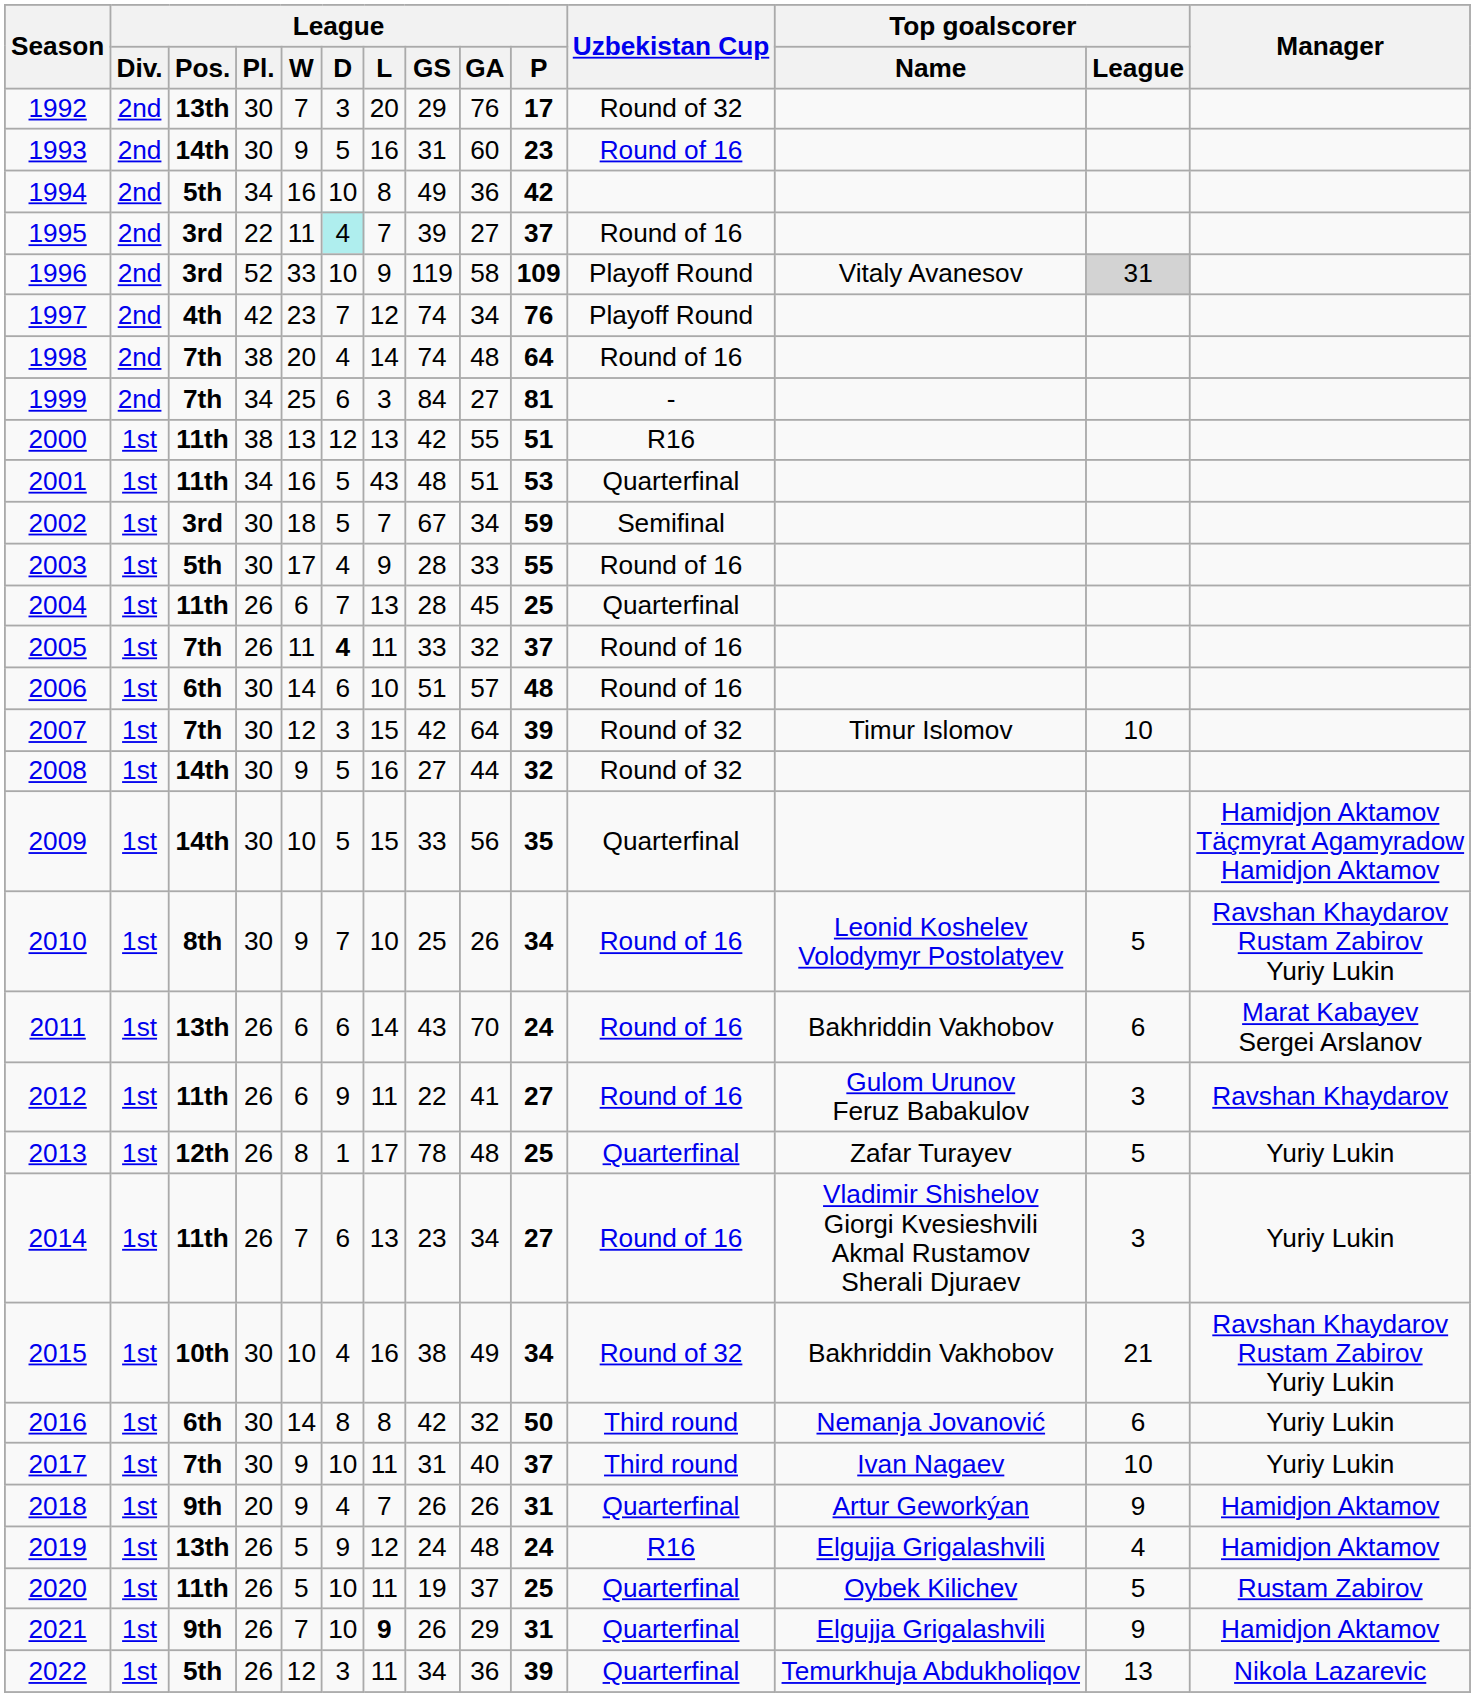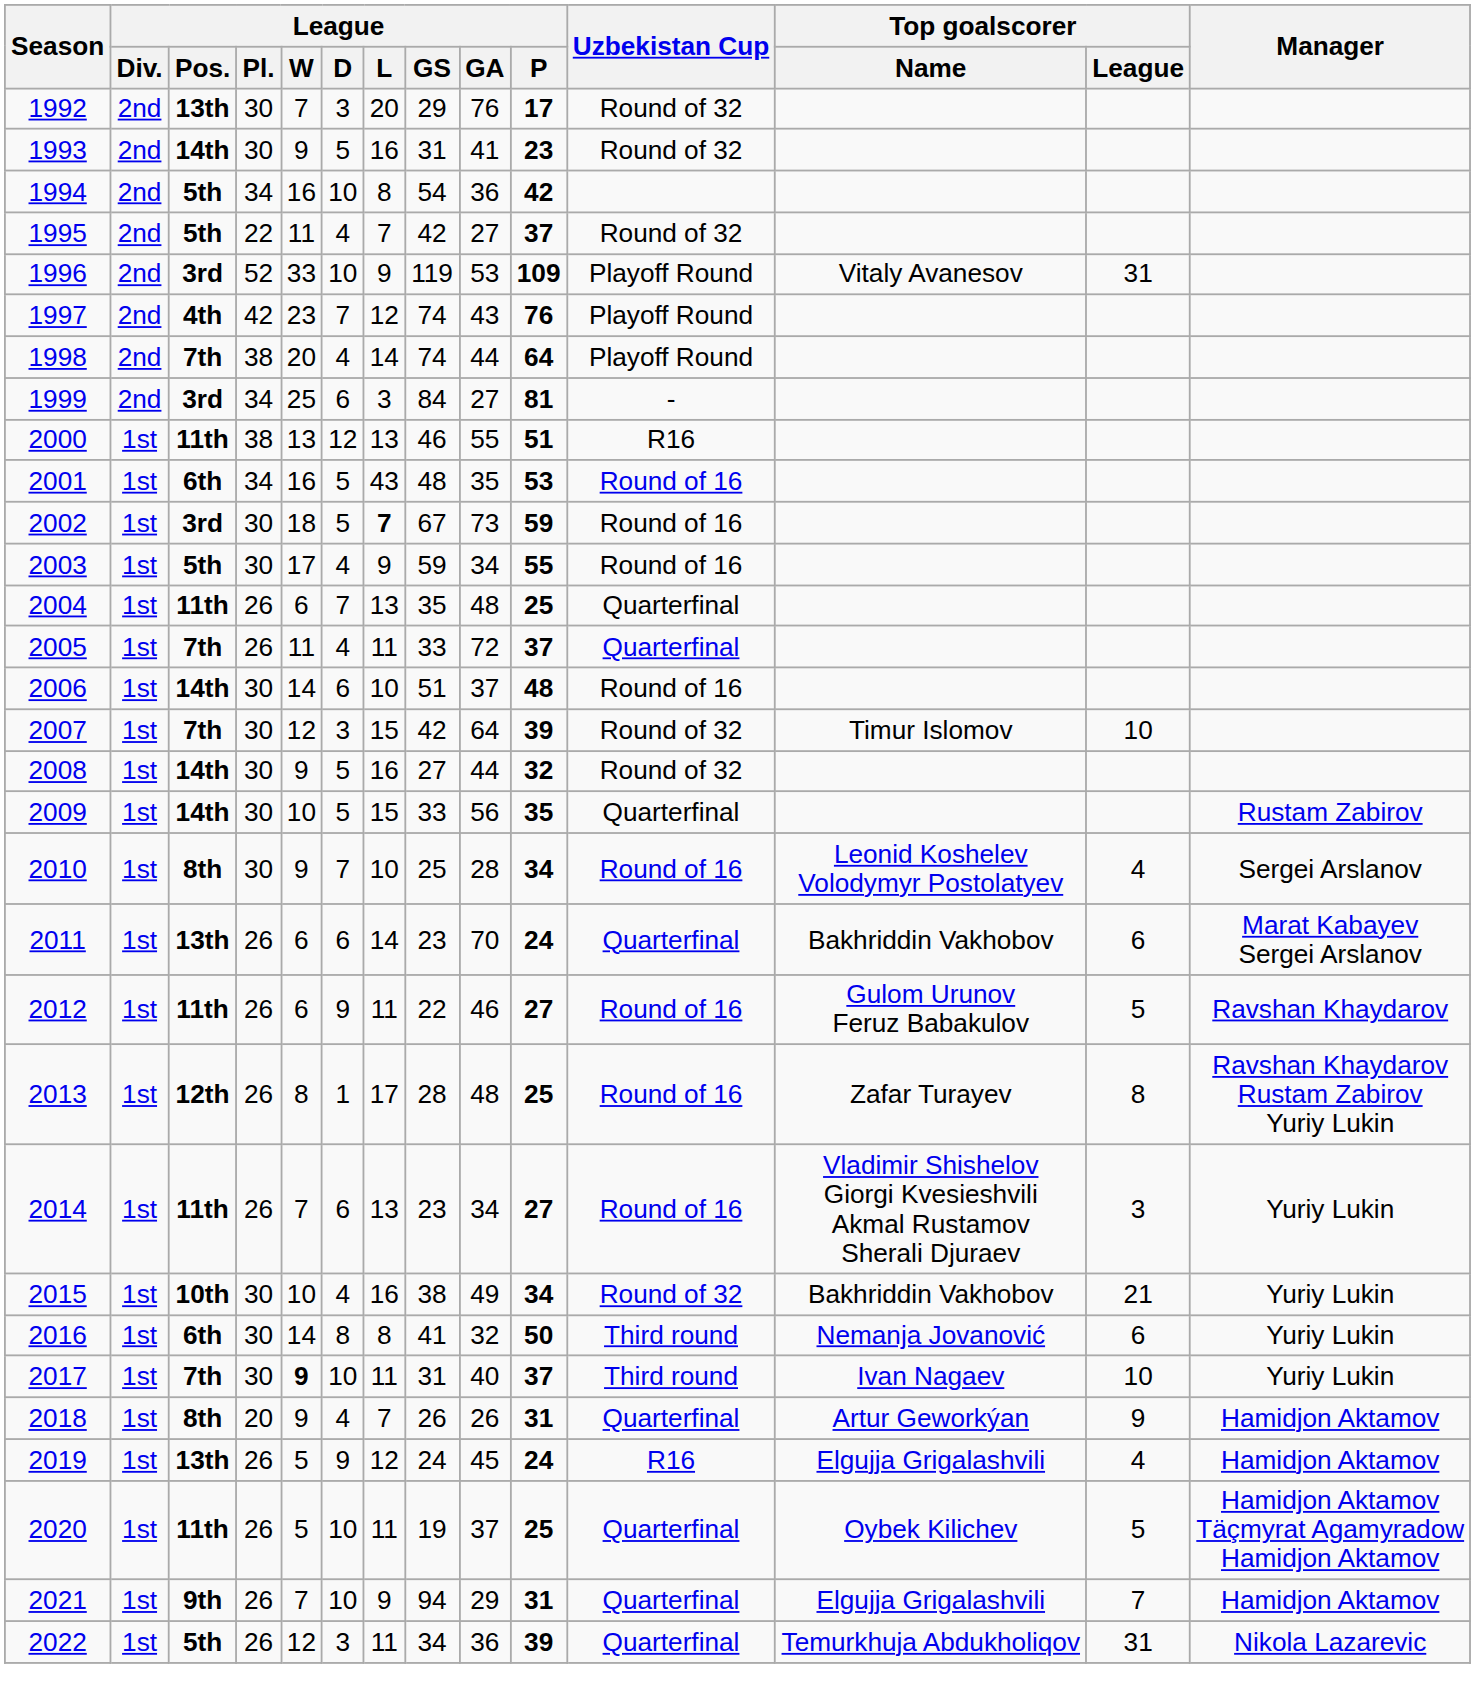 <table class="wikitable mw-collapsible mw-collapsed" align=center cellspacing="0" cellpadding="3" style="border:1px solid #AAAAAA;font-size:90%">
 <tr style="background:#efefef;">
 <th rowspan="2">Season</th>
 <th colspan="9">League</th>
 <th rowspan="2"><a href='#'>Uzbekistan Cup</a></th>
 <th colspan="2">Top goalscorer</th>
 <th rowspan="2">Manager</th>
 </tr>
 <tr>
 <th>Div.</th>
 <th>Pos.</th>
 <th>Pl.</th>
 <th>W</th>
 <th>D</th>
 <th>L</th>
 <th>GS</th>
 <th>GA</th>
 <th>P</th>
 <th>Name</th>
 <th>League</th>
 </tr>
 <tr>
 <td align=center><a href='#'>1992</a></td>
 <td align=center><a href='#'>2nd</a></td>
 <td align=center><strong>13th</strong></td>
 <td align=center>30</td>
 <td align=center>7</td>
 <td align=center>3</td>
 <td align=center>20</td>
 <td align=center>29</td>
 <td align=center>76</td>
 <td align=center><strong>17</strong></td>
 <td align=center>Round of 32</td>
 <td align=center></td>
 <td align=center></td>
 <td align=center></td>
 </tr>
 <tr>
 <td align=center><a href='#'>1993</a></td>
 <td align=center><a href='#'>2nd</a></td>
 <td align=center><strong>14th</strong></td>
 <td align=center>30</td>
 <td align=center>9</td>
 <td align=center>5</td>
 <td align=center>16</td>
 <td align=center>31</td>
-<td align=center>60</td>
+<td align=center>41</td>
 <td align=center><strong>23</strong></td>
-<td align=center><a href='#'>Round of 16</a></td>
+<td align=center>Round of 32</td>
 <td align=center></td>
 <td align=center></td>
 <td align=center></td>
 </tr>
 <tr>
 <td align=center><a href='#'>1994</a></td>
 <td align=center><a href='#'>2nd</a></td>
 <td align=center><strong>5th</strong></td>
 <td align=center>34</td>
 <td align=center>16</td>
 <td align=center>10</td>
 <td align=center>8</td>
-<td align=center>49</td>
+<td align=center>54</td>
 <td align=center>36</td>
 <td align=center><strong>42</strong></td>
 <td align=center></td>
 <td align=center></td>
 <td align=center></td>
 <td align=center></td>
 </tr>
 <tr>
 <td align=center><a href='#'>1995</a></td>
 <td align=center><a href='#'>2nd</a></td>
-<td align=center><strong>3rd</strong></td>
+<td align=center><strong>5th</strong></td>
 <td align=center>22</td>
 <td align=center>11</td>
-<td align=center style="background: paleturquoise;">4</td>
+<td align=center>4</td>
 <td align=center>7</td>
-<td align=center>39</td>
+<td align=center>42</td>
 <td align=center>27</td>
 <td align=center><strong>37</strong></td>
-<td align=center>Round of 16</td>
+<td align=center>Round of 32</td>
 <td align=center></td>
 <td align=center></td>
 <td align=center></td>
 </tr>
 <tr>
 <td align=center><a href='#'>1996</a></td>
 <td align=center><a href='#'>2nd</a></td>
 <td align=center><strong>3rd</strong></td>
 <td align=center>52</td>
 <td align=center>33</td>
 <td align=center>10</td>
 <td align=center>9</td>
 <td align=center>119</td>
-<td align=center>58</td>
+<td align=center>53</td>
 <td align=center><strong>109</strong></td>
 <td align=center>Playoff Round</td>
 <td align=center> Vitaly Avanesov</td>
-<td align=center style="background: lightgrey;">31</td>
+<td align=center>31</td>
 <td align=center></td>
 </tr>
 <tr>
 <td align=center><a href='#'>1997</a></td>
 <td align=center><a href='#'>2nd</a></td>
 <td align=center><strong>4th</strong></td>
 <td align=center>42</td>
 <td align=center>23</td>
 <td align=center>7</td>
 <td align=center>12</td>
 <td align=center>74</td>
-<td align=center>34</td>
+<td align=center>43</td>
 <td align=center><strong>76</strong></td>
 <td align=center>Playoff Round</td>
 <td align=center></td>
 <td align=center></td>
 <td align=center></td>
 </tr>
 <tr>
 <td align=center><a href='#'>1998</a></td>
 <td align=center><a href='#'>2nd</a></td>
 <td align=center><strong>7th</strong></td>
 <td align=center>38</td>
 <td align=center>20</td>
 <td align=center>4</td>
 <td align=center>14</td>
 <td align=center>74</td>
-<td align=center>48</td>
+<td align=center>44</td>
 <td align=center><strong>64</strong></td>
-<td align=center>Round of 16</td>
+<td align=center>Playoff Round</td>
 <td align=center></td>
 <td align=center></td>
 <td align=center></td>
 </tr>
 <tr>
 <td align=center><a href='#'>1999</a></td>
 <td align=center><a href='#'>2nd</a></td>
-<td align=center><strong>7th</strong></td>
+<td align=center><strong>3rd</strong></td>
 <td align=center>34</td>
 <td align=center>25</td>
 <td align=center>6</td>
 <td align=center>3</td>
 <td align=center>84</td>
 <td align=center>27</td>
 <td align=center><strong>81</strong></td>
 <td align=center>-</td>
 <td align=center></td>
 <td align=center></td>
 <td align=center></td>
 </tr>
 <tr>
 <td align=center><a href='#'>2000</a></td>
 <td align=center><a href='#'>1st</a></td>
 <td align=center><strong>11th</strong></td>
 <td align=center>38</td>
 <td align=center>13</td>
 <td align=center>12</td>
 <td align=center>13</td>
-<td align=center>42</td>
+<td align=center>46</td>
 <td align=center>55</td>
 <td align=center><strong>51</strong></td>
 <td align=center>R16</td>
 <td align=center></td>
 <td align=center></td>
 <td align=center></td>
 </tr>
 <tr>
 <td align=center><a href='#'>2001</a></td>
 <td align=center><a href='#'>1st</a></td>
-<td align=center><strong>11th</strong></td>
+<td align=center><strong>6th</strong></td>
 <td align=center>34</td>
 <td align=center>16</td>
 <td align=center>5</td>
 <td align=center>43</td>
 <td align=center>48</td>
-<td align=center>51</td>
+<td align=center>35</td>
 <td align=center><strong>53</strong></td>
-<td align=center>Quarterfinal</td>
+<td align=center><a href='#'>Round of 16</a></td>
 <td align=center></td>
 <td align=center></td>
 <td align=center></td>
 </tr>
 <tr>
 <td align=center><a href='#'>2002</a></td>
 <td align=center><a href='#'>1st</a></td>
 <td align=center><strong>3rd</strong></td>
 <td align=center>30</td>
 <td align=center>18</td>
 <td align=center>5</td>
-<td align=center>7</td>
+<td align=center><strong>7</strong></td>
 <td align=center>67</td>
-<td align=center>34</td>
+<td align=center>73</td>
 <td align=center><strong>59</strong></td>
-<td align=center>Semifinal</td>
+<td align=center>Round of 16</td>
 <td align=center></td>
 <td align=center></td>
 <td align=center></td>
 </tr>
 <tr>
 <td align=center><a href='#'>2003</a></td>
 <td align=center><a href='#'>1st</a></td>
 <td align=center><strong>5th</strong></td>
 <td align=center>30</td>
 <td align=center>17</td>
 <td align=center>4</td>
 <td align=center>9</td>
-<td align=center>28</td>
-<td align=center>33</td>
+<td align=center>59</td>
+<td align=center>34</td>
 <td align=center><strong>55</strong></td>
 <td align=center>Round of 16</td>
 <td align=center></td>
 <td align=center></td>
 <td align=center></td>
 </tr>
 <tr>
 <td align=center><a href='#'>2004</a></td>
 <td align=center><a href='#'>1st</a></td>
 <td align=center><strong>11th</strong></td>
 <td align=center>26</td>
 <td align=center>6</td>
 <td align=center>7</td>
 <td align=center>13</td>
-<td align=center>28</td>
-<td align=center>45</td>
+<td align=center>35</td>
+<td align=center>48</td>
 <td align=center><strong>25</strong></td>
 <td align=center>Quarterfinal</td>
 <td align=center></td>
 <td align=center></td>
 <td align=center></td>
 </tr>
 <tr>
 <td align=center><a href='#'>2005</a></td>
 <td align=center><a href='#'>1st</a></td>
 <td align=center><strong>7th</strong></td>
 <td align=center>26</td>
 <td align=center>11</td>
-<td align=center><strong>4</strong></td>
+<td align=center>4</td>
 <td align=center>11</td>
 <td align=center>33</td>
-<td align=center>32</td>
+<td align=center>72</td>
 <td align=center><strong>37</strong></td>
-<td align=center>Round of 16</td>
+<td align=center><a href='#'>Quarterfinal</a></td>
 <td align=center></td>
 <td align=center></td>
 <td align=center></td>
 </tr>
 <tr>
 <td align=center><a href='#'>2006</a></td>
 <td align=center><a href='#'>1st</a></td>
-<td align=center><strong>6th</strong></td>
+<td align=center><strong>14th</strong></td>
 <td align=center>30</td>
 <td align=center>14</td>
 <td align=center>6</td>
 <td align=center>10</td>
 <td align=center>51</td>
-<td align=center>57</td>
+<td align=center>37</td>
 <td align=center><strong>48</strong></td>
 <td align=center>Round of 16</td>
 <td align=center></td>
 <td align=center></td>
 <td align=center></td>
 </tr>
 <tr>
 <td align=center><a href='#'>2007</a></td>
 <td align=center><a href='#'>1st</a></td>
 <td align=center><strong>7th</strong></td>
 <td align=center>30</td>
 <td align=center>12</td>
 <td align=center>3</td>
 <td align=center>15</td>
 <td align=center>42</td>
 <td align=center>64</td>
 <td align=center><strong>39</strong></td>
 <td align=center>Round of 32</td>
 <td align=center> Timur Islomov</td>
 <td align=center>10</td>
 <td align=center></td>
 </tr>
 <tr>
 <td align=center><a href='#'>2008</a></td>
 <td align=center><a href='#'>1st</a></td>
 <td align=center><strong>14th</strong></td>
 <td align=center>30</td>
 <td align=center>9</td>
 <td align=center>5</td>
 <td align=center>16</td>
 <td align=center>27</td>
 <td align=center>44</td>
 <td align=center><strong>32</strong></td>
 <td align=center>Round of 32</td>
 <td align=center></td>
 <td align=center></td>
 <td align=center></td>
 </tr>
 <tr>
 <td align=center><a href='#'>2009</a></td>
 <td align=center><a href='#'>1st</a></td>
 <td align=center><strong>14th</strong></td>
 <td align=center>30</td>
 <td align=center>10</td>
 <td align=center>5</td>
 <td align=center>15</td>
 <td align=center>33</td>
 <td align=center>56</td>
 <td align=center><strong>35</strong></td>
 <td align=center>Quarterfinal</td>
 <td align=center></td>
 <td align=center></td>
-<td align=center> <a href='#'>Hamidjon Aktamov</a> <br>  <a href='#'>Täçmyrat Agamyradow</a> <br>  <a href='#'>Hamidjon Aktamov</a></td>
+<td align=center> <a href='#'>Rustam Zabirov</a></td>
 </tr>
 <tr>
 <td align=center><a href='#'>2010</a></td>
 <td align=center><a href='#'>1st</a></td>
 <td align=center><strong>8th</strong></td>
 <td align=center>30</td>
 <td align=center>9</td>
 <td align=center>7</td>
 <td align=center>10</td>
 <td align=center>25</td>
-<td align=center>26</td>
+<td align=center>28</td>
 <td align=center><strong>34</strong></td>
 <td align=center><a href='#'>Round of 16</a></td>
 <td align=center> <a href='#'>Leonid Koshelev</a> <br>  <a href='#'>Volodymyr Postolatyev</a></td>
-<td align=center>5</td>
-<td align=center> <a href='#'>Ravshan Khaydarov</a> <br>  <a href='#'>Rustam Zabirov</a> <br>  Yuriy Lukin</td>
+<td align=center>4</td>
+<td align=center> Sergei Arslanov</td>
 </tr>
 <tr>
 <td align=center><a href='#'>2011</a></td>
 <td align=center><a href='#'>1st</a></td>
 <td align=center><strong>13th</strong></td>
 <td align=center>26</td>
 <td align=center>6</td>
 <td align=center>6</td>
 <td align=center>14</td>
-<td align=center>43</td>
+<td align=center>23</td>
 <td align=center>70</td>
 <td align=center><strong>24</strong></td>
-<td align=center><a href='#'>Round of 16</a></td>
+<td align=center><a href='#'>Quarterfinal</a></td>
 <td align=center> Bakhriddin Vakhobov</td>
 <td align=center>6</td>
 <td align=center> <a href='#'>Marat Kabayev</a> <br>  Sergei Arslanov</td>
 </tr>
 <tr>
 <td align=center><a href='#'>2012</a></td>
 <td align=center><a href='#'>1st</a></td>
 <td align=center><strong>11th</strong></td>
 <td align=center>26</td>
 <td align=center>6</td>
 <td align=center>9</td>
 <td align=center>11</td>
 <td align=center>22</td>
-<td align=center>41</td>
+<td align=center>46</td>
 <td align=center><strong>27</strong></td>
 <td align=center><a href='#'>Round of 16</a></td>
 <td align=center> <a href='#'>Gulom Urunov</a> <br>  Feruz Babakulov</td>
-<td align=center>3</td>
+<td align=center>5</td>
 <td align=center> <a href='#'>Ravshan Khaydarov</a></td>
 </tr>
 <tr>
 <td align=center><a href='#'>2013</a></td>
 <td align=center><a href='#'>1st</a></td>
 <td align=center><strong>12th</strong></td>
 <td align=center>26</td>
 <td align=center>8</td>
 <td align=center>1</td>
 <td align=center>17</td>
-<td align=center>78</td>
+<td align=center>28</td>
 <td align=center>48</td>
 <td align=center><strong>25</strong></td>
-<td align=center><a href='#'>Quarterfinal</a></td>
+<td align=center><a href='#'>Round of 16</a></td>
 <td align=center> Zafar Turayev</td>
-<td align=center>5</td>
-<td align=center> Yuriy Lukin</td>
+<td align=center>8</td>
+<td align=center> <a href='#'>Ravshan Khaydarov</a> <br>  <a href='#'>Rustam Zabirov</a> <br>  Yuriy Lukin</td>
 </tr>
 <tr>
 <td align=center><a href='#'>2014</a></td>
 <td align=center><a href='#'>1st</a></td>
 <td align=center><strong>11th</strong></td>
 <td align=center>26</td>
 <td align=center>7</td>
 <td align=center>6</td>
 <td align=center>13</td>
 <td align=center>23</td>
 <td align=center>34</td>
 <td align=center><strong>27</strong></td>
 <td align=center><a href='#'>Round of 16</a></td>
 <td align=center> <a href='#'>Vladimir Shishelov</a> <br>  Giorgi Kvesieshvili <br>  Akmal Rustamov <br>  Sherali Djuraev</td>
 <td align=center>3</td>
 <td align=center> Yuriy Lukin</td>
 </tr>
 <tr>
 <td align=center><a href='#'>2015</a></td>
 <td align=center><a href='#'>1st</a></td>
 <td align=center><strong>10th</strong></td>
 <td align=center>30</td>
 <td align=center>10</td>
 <td align=center>4</td>
 <td align=center>16</td>
 <td align=center>38</td>
 <td align=center>49</td>
 <td align=center><strong>34</strong></td>
 <td align=center><a href='#'>Round of 32</a></td>
 <td align=center> Bakhriddin Vakhobov</td>
 <td align=center>21</td>
-<td align=center> <a href='#'>Ravshan Khaydarov</a> <br>  <a href='#'>Rustam Zabirov</a> <br>  Yuriy Lukin</td>
+<td align=center> Yuriy Lukin</td>
 </tr>
 <tr>
 <td align=center><a href='#'>2016</a></td>
 <td align=center><a href='#'>1st</a></td>
 <td align=center><strong>6th</strong></td>
 <td align=center>30</td>
 <td align=center>14</td>
 <td align=center>8</td>
 <td align=center>8</td>
-<td align=center>42</td>
+<td align=center>41</td>
 <td align=center>32</td>
 <td align=center><strong>50</strong></td>
 <td align=center><a href='#'>Third round</a></td>
 <td align=center> <a href='#'>Nemanja Jovanović</a></td>
 <td align=center>6</td>
 <td align=center> Yuriy Lukin</td>
 </tr>
 <tr>
 <td align=center><a href='#'>2017</a></td>
 <td align=center><a href='#'>1st</a></td>
 <td align=center><strong>7th</strong></td>
 <td align=center>30</td>
-<td align=center>9</td>
+<td align=center><strong>9</strong></td>
 <td align=center>10</td>
 <td align=center>11</td>
 <td align=center>31</td>
 <td align=center>40</td>
 <td align=center><strong>37</strong></td>
 <td align=center><a href='#'>Third round</a></td>
 <td align=center> <a href='#'>Ivan Nagaev</a></td>
 <td align=center>10</td>
 <td align=center> Yuriy Lukin</td>
 </tr>
 <tr>
 <td align=center><a href='#'>2018</a></td>
 <td align=center><a href='#'>1st</a></td>
-<td align=center><strong>9th</strong></td>
+<td align=center><strong>8th</strong></td>
 <td align=center>20</td>
 <td align=center>9</td>
 <td align=center>4</td>
 <td align=center>7</td>
 <td align=center>26</td>
 <td align=center>26</td>
 <td align=center><strong>31</strong></td>
 <td align=center><a href='#'>Quarterfinal</a></td>
 <td align=center> <a href='#'>Artur Geworkýan</a></td>
 <td align=center>9</td>
 <td align=center> <a href='#'>Hamidjon Aktamov</a></td>
 </tr>
 <tr>
 <td align=center><a href='#'>2019</a></td>
 <td align=center><a href='#'>1st</a></td>
 <td align=center><strong>13th</strong></td>
 <td align=center>26</td>
 <td align=center>5</td>
 <td align=center>9</td>
 <td align=center>12</td>
 <td align=center>24</td>
-<td align=center>48</td>
+<td align=center>45</td>
 <td align=center><strong>24</strong></td>
 <td align=center><a href='#'>R16</a></td>
 <td align=center> <a href='#'>Elgujja Grigalashvili</a></td>
 <td align=center>4</td>
 <td align=center> <a href='#'>Hamidjon Aktamov</a></td>
 </tr>
 <tr>
 <td align=center><a href='#'>2020</a></td>
 <td align=center><a href='#'>1st</a></td>
 <td align=center><strong>11th</strong></td>
 <td align=center>26</td>
 <td align=center>5</td>
 <td align=center>10</td>
 <td align=center>11</td>
 <td align=center>19</td>
 <td align=center>37</td>
 <td align=center><strong>25</strong></td>
 <td align=center><a href='#'>Quarterfinal</a></td>
 <td align=center> <a href='#'>Oybek Kilichev</a></td>
 <td align=center>5</td>
-<td align=center> <a href='#'>Rustam Zabirov</a></td>
+<td align=center> <a href='#'>Hamidjon Aktamov</a> <br>  <a href='#'>Täçmyrat Agamyradow</a> <br>  <a href='#'>Hamidjon Aktamov</a></td>
 </tr>
 <tr>
 <td align=center><a href='#'>2021</a></td>
 <td align=center><a href='#'>1st</a></td>
 <td align=center><strong>9th</strong></td>
 <td align=center>26</td>
 <td align=center>7</td>
 <td align=center>10</td>
-<td align=center><strong>9</strong></td>
-<td align=center>26</td>
+<td align=center>9</td>
+<td align=center>94</td>
 <td align=center>29</td>
 <td align=center><strong>31</strong></td>
 <td align=center><a href='#'>Quarterfinal</a></td>
 <td align=center> <a href='#'>Elgujja Grigalashvili</a></td>
-<td align=center>9</td>
+<td align=center>7</td>
 <td align=center> <a href='#'>Hamidjon Aktamov</a></td>
 </tr>
 <tr>
 <td align=center><a href='#'>2022</a></td>
 <td align=center><a href='#'>1st</a></td>
 <td align=center><strong>5th</strong></td>
 <td align=center>26</td>
 <td align=center>12</td>
 <td align=center>3</td>
 <td align=center>11</td>
 <td align=center>34</td>
 <td align=center>36</td>
 <td align=center><strong>39</strong></td>
 <td align=center><a href='#'>Quarterfinal</a></td>
 <td align=center> <a href='#'>Temurkhuja Abdukholiqov</a></td>
-<td align=center>13</td>
+<td align=center>31</td>
 <td align=center> <a href='#'>Nikola Lazarevic</a></td>
 </tr>
 </table>
